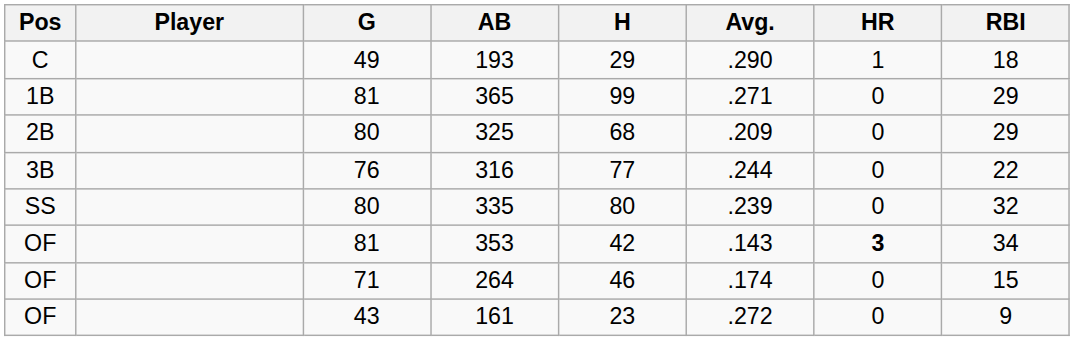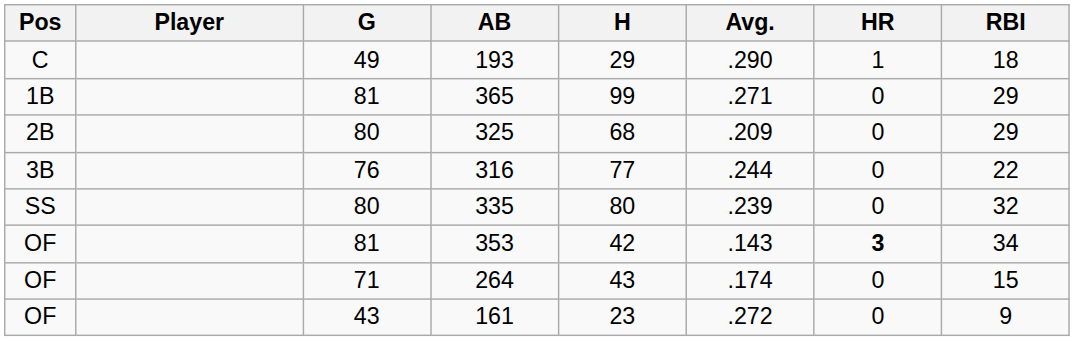 <table class="wikitable sortable">
 <tr>
 <th bgcolor="#DDDDFF" width="5%">Pos</th>
 <th bgcolor="#DDDDFF" width="16%">Player</th>
 <th bgcolor="#DDDDFF" width="9%">G</th>
 <th bgcolor="#DDDDFF" width="9%">AB</th>
 <th bgcolor="#DDDDFF" width="9%">H</th>
 <th bgcolor="#DDDDFF" width="9%">Avg.</th>
 <th bgcolor="#DDDDFF" width="9%">HR</th>
 <th bgcolor="#DDDDFF" width="9%">RBI</th>
 </tr>
 <tr align="center">
 <td>C</td>
 <td></td>
 <td>49</td>
 <td>193</td>
 <td>29</td>
 <td>.290</td>
 <td>1</td>
 <td>18</td>
 </tr>
 <tr align="center">
 <td>1B</td>
 <td></td>
 <td>81</td>
 <td>365</td>
 <td>99</td>
 <td>.271</td>
 <td>0</td>
 <td>29</td>
 </tr>
 <tr align="center">
 <td>2B</td>
 <td></td>
 <td>80</td>
 <td>325</td>
 <td>68</td>
 <td>.209</td>
 <td>0</td>
 <td>29</td>
 </tr>
 <tr align="center">
 <td>3B</td>
 <td></td>
 <td>76</td>
 <td>316</td>
 <td>77</td>
 <td>.244</td>
 <td>0</td>
 <td>22</td>
 </tr>
 <tr align="center">
 <td>SS</td>
 <td></td>
 <td>80</td>
 <td>335</td>
 <td>80</td>
 <td>.239</td>
 <td>0</td>
 <td>32</td>
 </tr>
 <tr align="center">
 <td>OF</td>
 <td></td>
 <td>81</td>
 <td>353</td>
 <td>42</td>
 <td>.143</td>
 <td><strong>3</strong></td>
 <td>34</td>
 </tr>
 <tr align="center">
 <td>OF</td>
 <td></td>
 <td>71</td>
 <td>264</td>
-<td>46</td>
+<td>43</td>
 <td>.174</td>
 <td>0</td>
 <td>15</td>
 </tr>
 <tr align="center">
 <td>OF</td>
 <td></td>
 <td>43</td>
 <td>161</td>
 <td>23</td>
 <td>.272</td>
 <td>0</td>
 <td>9</td>
 </tr>
 </table>
